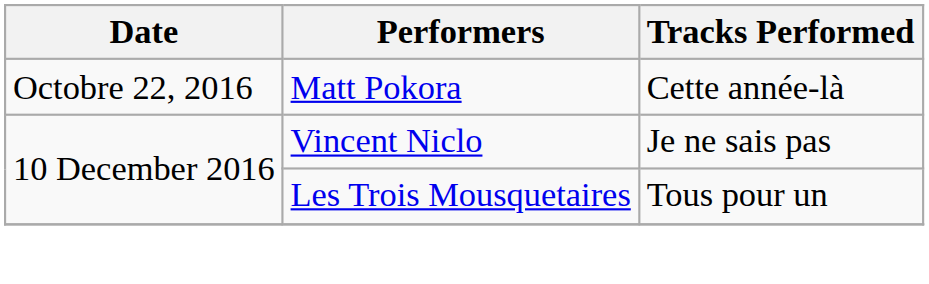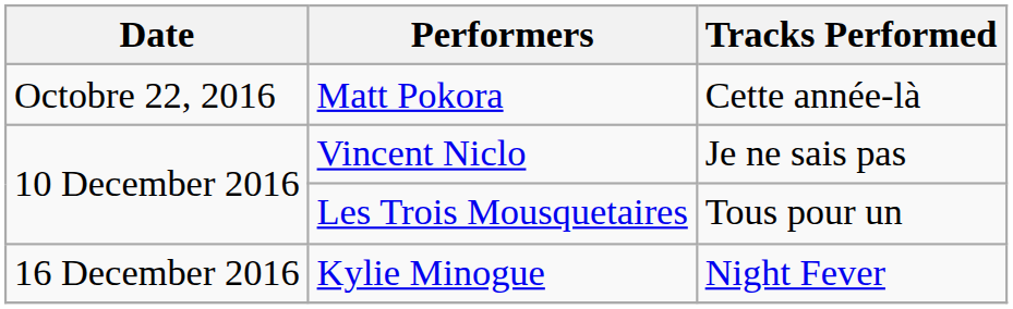 <table class="wikitable">
 <tr>
 <th>Date</th>
 <th>Performers</th>
 <th>Tracks Performed</th>
 </tr>
 <tr>
 <td>Octobre 22, 2016</td>
 <td><a href='#'>Matt Pokora</a></td>
 <td>Cette année-là</td>
 </tr>
 <tr>
 <td rowspan=2>10 December 2016</td>
 <td><a href='#'>Vincent Niclo</a></td>
 <td>Je ne sais pas</td>
 </tr>
 <tr>
 <td><a href='#'>Les Trois Mousquetaires</a></td>
 <td>Tous pour un</td>
 </tr>
 <tr>
+<td>16 December 2016</td>
+<td><a href='#'>Kylie Minogue</a></td>
+<td><a href='#'>Night Fever</a></td>
+</tr>
+<tr>
 </tr>
 </table>
